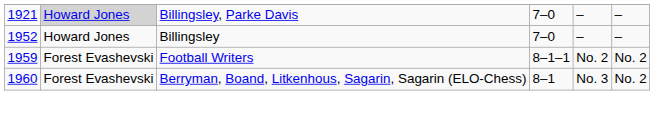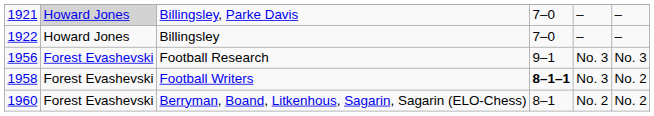 <table class="wikitable">
 <tr>
 </tr>
 <tr>
 <td><a href='#'>1921</a></td>
 <td style="background: lightgrey;"><a href='#'>Howard Jones</a></td>
 <td><a href='#'>Billingsley</a>, <a href='#'>Parke Davis</a></td>
 <td>7–0</td>
 <td>–</td>
 <td>–</td>
 </tr>
 <tr>
-<td><a href='#'>1952</a></td>
+<td><a href='#'>1922</a></td>
 <td>Howard Jones</td>
 <td>Billingsley</td>
 <td>7–0</td>
 <td>–</td>
 <td>–</td>
 </tr>
 <tr>
-<td><a href='#'>1959</a></td>
+<td><a href='#'>1956</a></td>
+<td><a href='#'>Forest Evashevski</a></td>
+<td>Football Research</td>
+<td>9–1</td>
+<td>No. 3</td>
+<td>No. 3</td>
+</tr>
+<tr>
+<td><a href='#'>1958</a></td>
 <td>Forest Evashevski</td>
 <td><a href='#'>Football Writers</a></td>
-<td>8–1–1</td>
-<td>No. 2</td>
+<td><strong>8–1–1</strong></td>
+<td>No. 3</td>
 <td>No. 2</td>
 </tr>
 <tr>
 <td><a href='#'>1960</a></td>
 <td>Forest Evashevski</td>
 <td><a href='#'>Berryman</a>, <a href='#'>Boand</a>, <a href='#'>Litkenhous</a>, <a href='#'>Sagarin</a>, Sagarin (ELO-Chess)</td>
 <td>8–1</td>
-<td>No. 3</td>
+<td>No. 2</td>
 <td>No. 2</td>
 </tr>
 </table>
